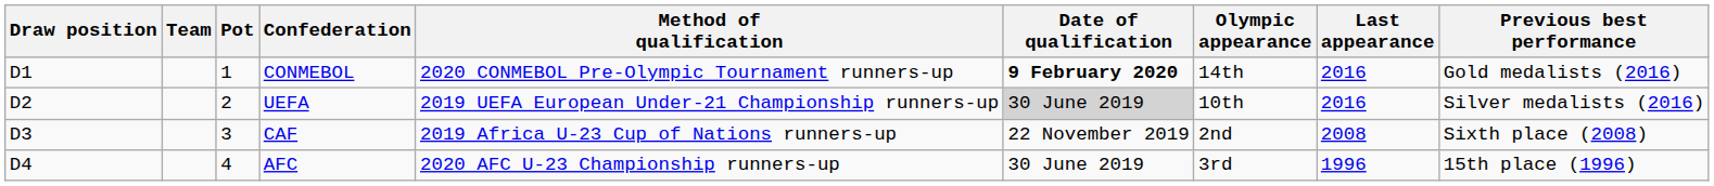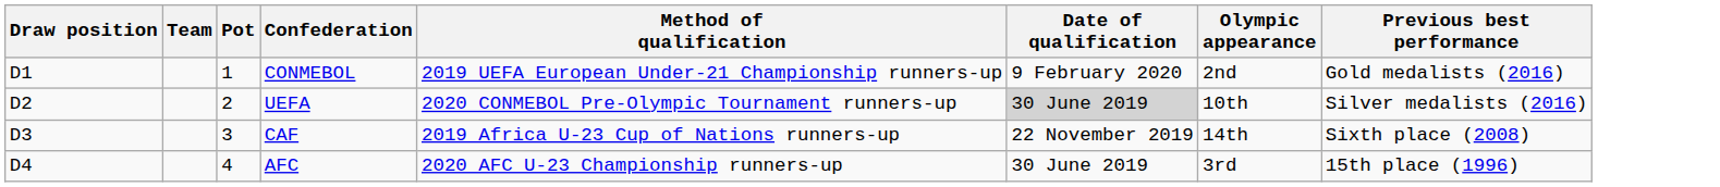 <table class="wikitable sortable">
 <tr>
 <th>Draw position</th>
 <th>Team</th>
 <th>Pot</th>
 <th>Confederation</th>
 <th>Method of<br>qualification</th>
 <th>Date of<br>qualification</th>
 <th>Olympic<br>appearance</th>
-<th>Last<br>appearance</th>
 <th>Previous best<br>performance</th>
 </tr>
 <tr>
 <td>D1</td>
 <td style=white-space:nowrap></td>
 <td>1</td>
 <td><a href='#'>CONMEBOL</a></td>
-<td><a href='#'>2020 CONMEBOL Pre-Olympic Tournament</a> runners-up</td>
-<td><strong>9 February 2020</strong></td>
-<td data-sort-value="14">14th</td>
-<td><a href='#'>2016</a></td>
+<td><a href='#'>2019 UEFA European Under-21 Championship</a> runners-up</td>
+<td>9 February 2020</td>
+<td data-sort-value="2">2nd</td>
 <td data-sort-value="1">Gold medalists (<a href='#'>2016</a>)</td>
 </tr>
 <tr>
 <td>D2</td>
 <td style=white-space:nowrap></td>
 <td>2</td>
 <td><a href='#'>UEFA</a></td>
-<td><a href='#'>2019 UEFA European Under-21 Championship</a> runners-up</td>
+<td><a href='#'>2020 CONMEBOL Pre-Olympic Tournament</a> runners-up</td>
 <td style="background: lightgrey;">30 June 2019</td>
 <td data-sort-value="10">10th</td>
-<td><a href='#'>2016</a></td>
 <td data-sort-value="2">Silver medalists (<a href='#'>2016</a>)</td>
 </tr>
 <tr>
 <td>D3</td>
 <td style=white-space:nowrap></td>
 <td>3</td>
 <td><a href='#'>CAF</a></td>
 <td><a href='#'>2019 Africa U-23 Cup of Nations</a> runners-up</td>
 <td>22 November 2019</td>
-<td data-sort-value="2">2nd</td>
-<td><a href='#'>2008</a></td>
+<td data-sort-value="14">14th</td>
 <td data-sort-value="6">Sixth place (<a href='#'>2008</a>)</td>
 </tr>
 <tr>
 <td>D4</td>
 <td style=white-space:nowrap></td>
 <td>4</td>
 <td><a href='#'>AFC</a></td>
 <td><a href='#'>2020 AFC U-23 Championship</a> runners-up</td>
 <td>30 June 2019</td>
 <td data-sort-value="3">3rd</td>
-<td><a href='#'>1996</a></td>
 <td data-sort-value="15">15th place (<a href='#'>1996</a>)</td>
 </tr>
 </table>
